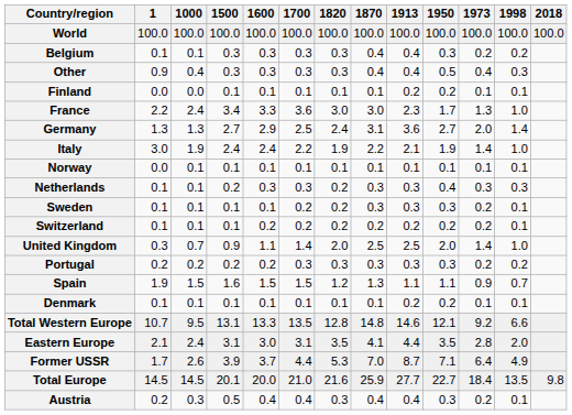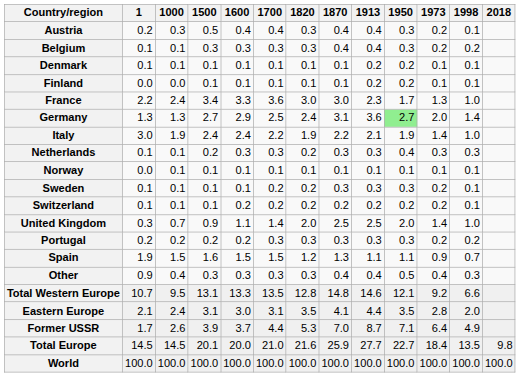 <table class="wikitable sortable" style="text-align:right;">
 <tr>
 <th scope="col">Country/region</th>
 <th scope="col">1</th>
 <th scope="col">1000</th>
 <th scope="col">1500</th>
 <th scope="col">1600</th>
 <th scope="col">1700</th>
 <th scope="col">1820</th>
 <th scope="col">1870</th>
 <th scope="col">1913</th>
 <th scope="col">1950</th>
 <th scope="col">1973</th>
 <th scope="col">1998</th>
 <th scope="col">2018</th>
 </tr>
-<tr style="background-color:#f0f0f0">
-<th scope="row">World</th>
-<td>100.0</td>
-<td>100.0</td>
-<td>100.0</td>
-<td>100.0</td>
-<td>100.0</td>
-<td>100.0</td>
-<td>100.0</td>
-<td>100.0</td>
-<td>100.0</td>
-<td>100.0</td>
-<td>100.0</td>
-<td>100.0</td>
+<tr>
+<th scope="row">Austria</th>
+<td>0.2</td>
+<td>0.3</td>
+<td>0.5</td>
+<td>0.4</td>
+<td>0.4</td>
+<td>0.3</td>
+<td>0.4</td>
+<td>0.4</td>
+<td>0.3</td>
+<td>0.2</td>
+<td>0.1</td>
+<td></td>
 </tr>
 <tr>
 <th scope="row">Belgium</th>
 <td>0.1</td>
 <td>0.1</td>
 <td>0.3</td>
 <td>0.3</td>
 <td>0.3</td>
 <td>0.3</td>
 <td>0.4</td>
 <td>0.4</td>
 <td>0.3</td>
 <td>0.2</td>
 <td>0.2</td>
 <td></td>
 </tr>
 <tr>
-<th scope="row">Other</th>
-<td>0.9</td>
-<td>0.4</td>
-<td>0.3</td>
-<td>0.3</td>
-<td>0.3</td>
-<td>0.3</td>
-<td>0.4</td>
-<td>0.4</td>
-<td>0.5</td>
-<td>0.4</td>
-<td>0.3</td>
+<th scope="row">Denmark</th>
+<td>0.1</td>
+<td>0.1</td>
+<td>0.1</td>
+<td>0.1</td>
+<td>0.1</td>
+<td>0.1</td>
+<td>0.1</td>
+<td>0.2</td>
+<td>0.2</td>
+<td>0.1</td>
+<td>0.1</td>
 <td></td>
 </tr>
 <tr>
 <th scope="row">Finland</th>
 <td>0.0</td>
 <td>0.0</td>
 <td>0.1</td>
 <td>0.1</td>
 <td>0.1</td>
 <td>0.1</td>
 <td>0.1</td>
 <td>0.2</td>
 <td>0.2</td>
 <td>0.1</td>
 <td>0.1</td>
 <td></td>
 </tr>
 <tr>
 <th scope="row">France</th>
 <td>2.2</td>
 <td>2.4</td>
 <td>3.4</td>
 <td>3.3</td>
 <td>3.6</td>
 <td>3.0</td>
 <td>3.0</td>
 <td>2.3</td>
 <td>1.7</td>
 <td>1.3</td>
 <td>1.0</td>
 <td></td>
 </tr>
 <tr>
 <th scope="row">Germany</th>
 <td>1.3</td>
 <td>1.3</td>
 <td>2.7</td>
 <td>2.9</td>
 <td>2.5</td>
 <td>2.4</td>
 <td>3.1</td>
 <td>3.6</td>
-<td>2.7</td>
+<td style="background: lightgreen;">2.7</td>
 <td>2.0</td>
 <td>1.4</td>
 <td></td>
 </tr>
 <tr>
 <th scope="row">Italy</th>
 <td>3.0</td>
 <td>1.9</td>
 <td>2.4</td>
 <td>2.4</td>
 <td>2.2</td>
 <td>1.9</td>
 <td>2.2</td>
 <td>2.1</td>
 <td>1.9</td>
 <td>1.4</td>
 <td>1.0</td>
 <td></td>
 </tr>
 <tr>
+<th scope="row">Netherlands</th>
+<td>0.1</td>
+<td>0.1</td>
+<td>0.2</td>
+<td>0.3</td>
+<td>0.3</td>
+<td>0.2</td>
+<td>0.3</td>
+<td>0.3</td>
+<td>0.4</td>
+<td>0.3</td>
+<td>0.3</td>
+<td></td>
+</tr>
+<tr>
 <th scope="row">Norway</th>
 <td>0.0</td>
 <td>0.1</td>
 <td>0.1</td>
 <td>0.1</td>
 <td>0.1</td>
 <td>0.1</td>
 <td>0.1</td>
 <td>0.1</td>
 <td>0.1</td>
 <td>0.1</td>
 <td>0.1</td>
-<td></td>
-</tr>
-<tr>
-<th scope="row">Netherlands</th>
-<td>0.1</td>
-<td>0.1</td>
-<td>0.2</td>
-<td>0.3</td>
-<td>0.3</td>
-<td>0.2</td>
-<td>0.3</td>
-<td>0.3</td>
-<td>0.4</td>
-<td>0.3</td>
-<td>0.3</td>
 <td></td>
 </tr>
 <tr>
 <th scope="row">Sweden</th>
 <td>0.1</td>
 <td>0.1</td>
 <td>0.1</td>
 <td>0.1</td>
 <td>0.2</td>
 <td>0.2</td>
 <td>0.3</td>
 <td>0.3</td>
 <td>0.3</td>
 <td>0.2</td>
 <td>0.1</td>
 <td></td>
 </tr>
 <tr>
 <th scope="row">Switzerland</th>
 <td>0.1</td>
 <td>0.1</td>
 <td>0.1</td>
 <td>0.2</td>
 <td>0.2</td>
 <td>0.2</td>
 <td>0.2</td>
 <td>0.2</td>
 <td>0.2</td>
 <td>0.2</td>
 <td>0.1</td>
 <td></td>
 </tr>
 <tr>
 <th scope="row">United Kingdom</th>
 <td>0.3</td>
 <td>0.7</td>
 <td>0.9</td>
 <td>1.1</td>
 <td>1.4</td>
 <td>2.0</td>
 <td>2.5</td>
 <td>2.5</td>
 <td>2.0</td>
 <td>1.4</td>
 <td>1.0</td>
 <td></td>
 </tr>
 <tr>
 <th scope="row">Portugal</th>
 <td>0.2</td>
 <td>0.2</td>
 <td>0.2</td>
 <td>0.2</td>
 <td>0.3</td>
 <td>0.3</td>
 <td>0.3</td>
 <td>0.3</td>
 <td>0.3</td>
 <td>0.2</td>
 <td>0.2</td>
 <td></td>
 </tr>
 <tr>
 <th scope="row">Spain</th>
 <td>1.9</td>
 <td>1.5</td>
 <td>1.6</td>
 <td>1.5</td>
 <td>1.5</td>
 <td>1.2</td>
 <td>1.3</td>
 <td>1.1</td>
 <td>1.1</td>
 <td>0.9</td>
 <td>0.7</td>
 <td></td>
 </tr>
 <tr>
-<th scope="row">Denmark</th>
-<td>0.1</td>
-<td>0.1</td>
-<td>0.1</td>
-<td>0.1</td>
-<td>0.1</td>
-<td>0.1</td>
-<td>0.1</td>
-<td>0.2</td>
-<td>0.2</td>
-<td>0.1</td>
-<td>0.1</td>
+<th scope="row">Other</th>
+<td>0.9</td>
+<td>0.4</td>
+<td>0.3</td>
+<td>0.3</td>
+<td>0.3</td>
+<td>0.3</td>
+<td>0.4</td>
+<td>0.4</td>
+<td>0.5</td>
+<td>0.4</td>
+<td>0.3</td>
 <td></td>
 </tr>
 <tr style="background-color:#f0f0f0">
 <th scope="row">Total Western Europe</th>
 <td>10.7</td>
 <td>9.5</td>
 <td>13.1</td>
 <td>13.3</td>
 <td>13.5</td>
 <td>12.8</td>
 <td>14.8</td>
 <td>14.6</td>
 <td>12.1</td>
 <td>9.2</td>
 <td>6.6</td>
 <td></td>
 </tr>
 <tr style="background-color:#f0f0f0">
 <th scope="row">Eastern Europe</th>
 <td>2.1</td>
 <td>2.4</td>
 <td>3.1</td>
 <td>3.0</td>
 <td>3.1</td>
 <td>3.5</td>
 <td>4.1</td>
 <td>4.4</td>
 <td>3.5</td>
 <td>2.8</td>
 <td>2.0</td>
 <td></td>
 </tr>
 <tr style="background-color:#f0f0f0">
 <th scope="row">Former USSR</th>
 <td>1.7</td>
 <td>2.6</td>
 <td>3.9</td>
 <td>3.7</td>
 <td>4.4</td>
 <td>5.3</td>
 <td>7.0</td>
 <td>8.7</td>
 <td>7.1</td>
 <td>6.4</td>
 <td>4.9</td>
 <td></td>
 </tr>
 <tr style="background-color:#f0f0f0">
 <th scope="row">Total Europe</th>
 <td>14.5</td>
 <td>14.5</td>
 <td>20.1</td>
 <td>20.0</td>
 <td>21.0</td>
 <td>21.6</td>
 <td>25.9</td>
 <td>27.7</td>
 <td>22.7</td>
 <td>18.4</td>
 <td>13.5</td>
 <td>9.8</td>
 </tr>
-<tr>
-<th scope="row">Austria</th>
-<td>0.2</td>
-<td>0.3</td>
-<td>0.5</td>
-<td>0.4</td>
-<td>0.4</td>
-<td>0.3</td>
-<td>0.4</td>
-<td>0.4</td>
-<td>0.3</td>
-<td>0.2</td>
-<td>0.1</td>
-<td></td>
+<tr style="background-color:#f0f0f0">
+<th scope="row">World</th>
+<td>100.0</td>
+<td>100.0</td>
+<td>100.0</td>
+<td>100.0</td>
+<td>100.0</td>
+<td>100.0</td>
+<td>100.0</td>
+<td>100.0</td>
+<td>100.0</td>
+<td>100.0</td>
+<td>100.0</td>
+<td>100.0</td>
 </tr>
 </table>
